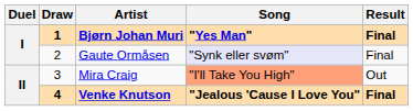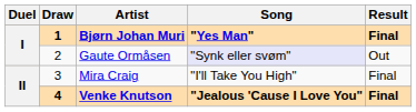 <table class="sortable wikitable" style="margin: 1em auto 1em auto; text-align:center;">
 <tr>
 <th>Duel</th>
 <th>Draw</th>
 <th>Artist</th>
 <th>Song</th>
 <th>Result</th>
 </tr>
 <tr style="font-weight:bold; background:navajowhite;">
 <th scope="row" rowspan="2">I</th>
 <td>1</td>
 <td align="left"><a href='#'>Bjørn Johan Muri</a></td>
 <td align="left">"<a href='#'>Yes Man</a>"</td>
 <td align="left">Final</td>
 </tr>
 <tr>
 <td>2</td>
 <td align="left"><a href='#'>Gaute Ormåsen</a></td>
 <td align="left" style="background: lavender;">"Synk eller svøm"</td>
-<td align="left">Final</td>
+<td align="left">Out</td>
 </tr>
 <tr>
 <th scope="row" rowspan="2">II</th>
 <td>3</td>
 <td align="left"><a href='#'>Mira Craig</a></td>
-<td align="left" style="background: lightsalmon;">"I'll Take You High"</td>
-<td align="left">Out</td>
+<td align="left">"I'll Take You High"</td>
+<td align="left">Final</td>
 </tr>
 <tr style="font-weight:bold; background:navajowhite;">
 <td>4</td>
 <td align="left"><a href='#'>Venke Knutson</a></td>
 <td align="left">"Jealous 'Cause I Love You"</td>
 <td align="left">Final</td>
 </tr>
 </table>
